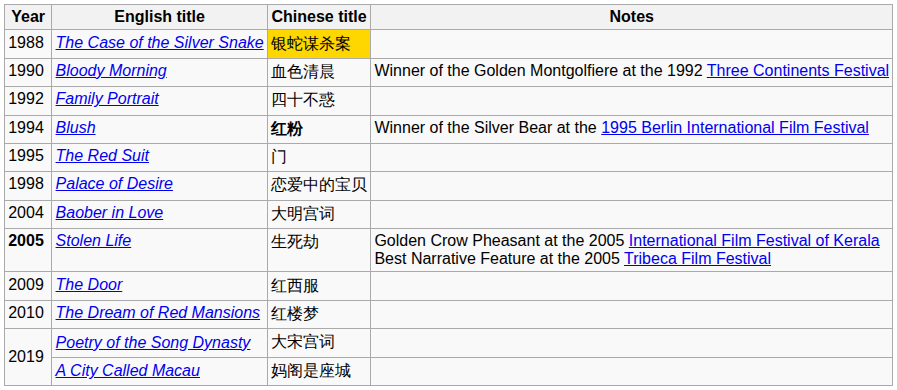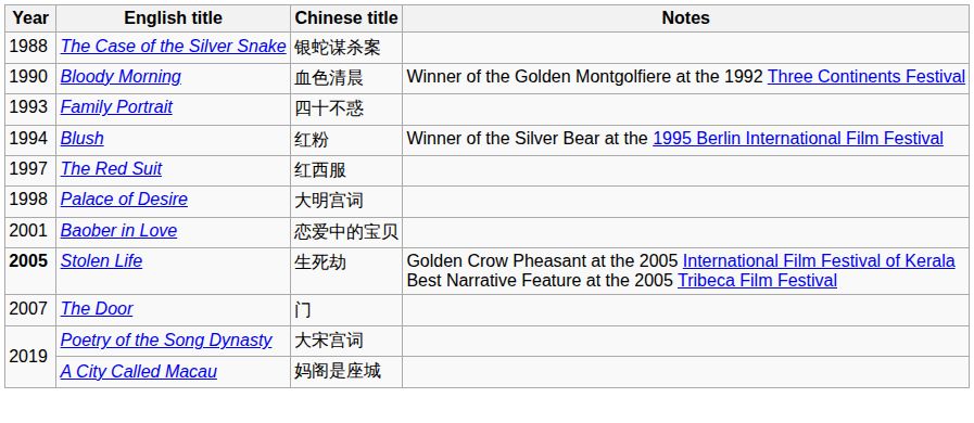 <table class="wikitable">
 <tr>
 <th align="left" valign="top" width="40">Year</th>
 <th align="left" valign="top">English title</th>
 <th align="left" valign="top">Chinese title</th>
 <th align="left" valign="top">Notes</th>
 </tr>
 <tr>
 <td align="left" valign="top">1988</td>
 <td align="left" valign="top"><em><a href='#'>The Case of the Silver Snake</a></em></td>
-<td align="left" valign="top" style="background: gold;">银蛇谋杀案</td>
+<td align="left" valign="top">银蛇谋杀案</td>
 <td align="left" valign="top"></td>
 </tr>
 <tr>
 <td align="left" valign="top">1990</td>
 <td align="left" valign="top"><em><a href='#'>Bloody Morning</a></em></td>
 <td align="left" valign="top">血色清晨</td>
 <td align="left" valign="top">Winner of the Golden Montgolfiere at the 1992 <a href='#'>Three Continents Festival</a></td>
 </tr>
 <tr>
-<td align="left" valign="top">1992</td>
+<td align="left" valign="top">1993</td>
 <td align="left" valign="top"><em><a href='#'>Family Portrait</a></em></td>
 <td align="left" valign="top">四十不惑</td>
 <td align="left" valign="top"></td>
 </tr>
 <tr>
 <td align="left" valign="top">1994</td>
 <td align="left" valign="top"><em><a href='#'>Blush</a></em></td>
-<td align="left" valign="top"><strong>红粉</strong></td>
+<td align="left" valign="top">红粉</td>
 <td align="left" valign="top">Winner of the Silver Bear at the <a href='#'>1995 Berlin International Film Festival</a></td>
 </tr>
 <tr>
-<td align="left" valign="top">1995</td>
+<td align="left" valign="top">1997</td>
 <td align="left" valign="top"><em><a href='#'>The Red Suit</a></em></td>
-<td align="left" valign="top">门</td>
+<td align="left" valign="top">红西服</td>
 <td align="left" valign="top"></td>
 </tr>
 <tr>
 <td align="left" valign="top">1998</td>
 <td align="left" valign="top"><em><a href='#'>Palace of Desire</a></em></td>
-<td align="left" valign="top">恋爱中的宝贝</td>
+<td align="left" valign="top">大明宫词</td>
 <td align="left" valign="top"></td>
 </tr>
 <tr>
-<td align="left" valign="top">2004</td>
+<td align="left" valign="top">2001</td>
 <td align="left" valign="top"><em><a href='#'>Baober in Love</a></em></td>
-<td align="left" valign="top">大明宫词</td>
+<td align="left" valign="top">恋爱中的宝贝</td>
 <td align="left" valign="top"></td>
 </tr>
 <tr>
 <td align="left" valign="top"><strong>2005</strong></td>
 <td align="left" valign="top"><em><a href='#'>Stolen Life</a></em></td>
 <td align="left" valign="top">生死劫</td>
 <td align="left" valign="top">Golden Crow Pheasant at the 2005 <a href='#'>International Film Festival of Kerala</a><br>Best Narrative Feature at the 2005 <a href='#'>Tribeca Film Festival</a></td>
 </tr>
 <tr>
-<td align="left" valign="top">2009</td>
+<td align="left" valign="top">2007</td>
 <td align="left" valign="top"><em><a href='#'>The Door</a></em></td>
-<td align="left" valign="top">红西服</td>
-<td align="left" valign="top"></td>
-</tr>
-<tr>
-<td align="left" valign="top">2010</td>
-<td align="left" valign="top"><em><a href='#'>The Dream of Red Mansions</a></em></td>
-<td align="left" valign="top">红楼梦</td>
+<td align="left" valign="top">门</td>
 <td align="left" valign="top"></td>
 </tr>
 <tr>
 <td rowspan=2>2019</td>
 <td><em><a href='#'>Poetry of the Song Dynasty</a></em></td>
 <td>大宋宫词</td>
 <td></td>
 </tr>
 <tr>
 <td><em><a href='#'>A City Called Macau</a></em></td>
 <td>妈阁是座城</td>
 <td></td>
 </tr>
 </table>
